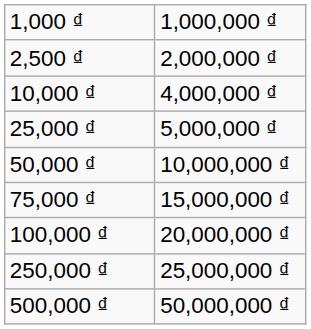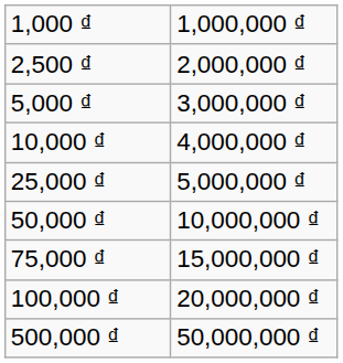 <table class="wikitable">
 <tr>
 <td width=100px>1,000 ₫</td>
 <td width=100px>1,000,000 ₫</td>
 </tr>
 <tr>
 <td>2,500 ₫</td>
 <td>2,000,000 ₫</td>
+</tr>
+<tr>
+<td>5,000 ₫</td>
+<td>3,000,000 ₫</td>
 </tr>
 <tr>
 <td>10,000 ₫</td>
 <td>4,000,000 ₫</td>
 </tr>
 <tr>
 <td>25,000 ₫</td>
 <td>5,000,000 ₫</td>
 </tr>
 <tr>
 <td>50,000 ₫</td>
 <td>10,000,000 ₫</td>
 </tr>
 <tr>
 <td>75,000 ₫</td>
 <td>15,000,000 ₫</td>
 </tr>
 <tr>
 <td>100,000 ₫</td>
 <td>20,000,000 ₫</td>
 </tr>
 <tr>
-<td>250,000 ₫</td>
-<td>25,000,000 ₫</td>
-</tr>
-<tr>
 <td>500,000 ₫</td>
 <td>50,000,000 ₫</td>
 </tr>
 </table>
